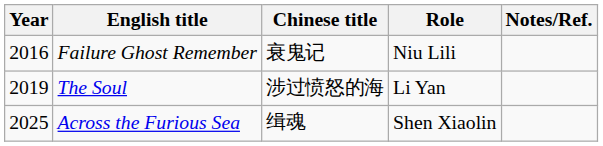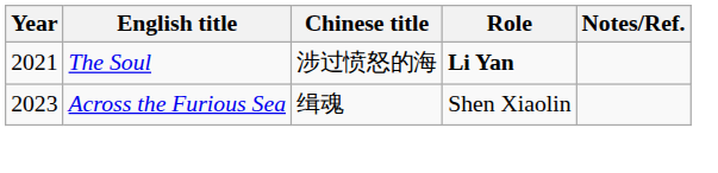 <table class="wikitable sortable">
 <tr>
 <th>Year</th>
 <th>English title</th>
 <th>Chinese title</th>
 <th>Role</th>
 <th class="unsortable">Notes/Ref.</th>
 </tr>
 <tr>
-<td>2016</td>
-<td><em>Failure Ghost Remember</em></td>
-<td>衰鬼记</td>
-<td>Niu Lili</td>
+<td>2021</td>
+<td><em><a href='#'>The Soul</a></em></td>
+<td>涉过愤怒的海</td>
+<td><strong>Li Yan</strong></td>
 <td></td>
 </tr>
 <tr>
-<td>2019</td>
-<td><em><a href='#'>The Soul</a></em></td>
-<td>涉过愤怒的海</td>
-<td>Li Yan</td>
-<td></td>
-</tr>
-<tr>
-<td>2025</td>
+<td>2023</td>
 <td><em><a href='#'>Across the Furious Sea</a></em></td>
 <td>缉魂</td>
 <td>Shen Xiaolin</td>
 <td></td>
 </tr>
 </table>
